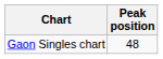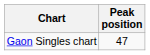 <table class="wikitable sortable">
 <tr>
 <th>Chart</th>
 <th>Peak<br>position</th>
 </tr>
 <tr>
 <td><a href='#'>Gaon</a> Singles chart</td>
-<td style="text-align:center;">48</td>
+<td style="text-align:center;">47</td>
 </tr>
 </table>
